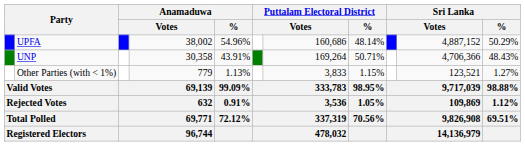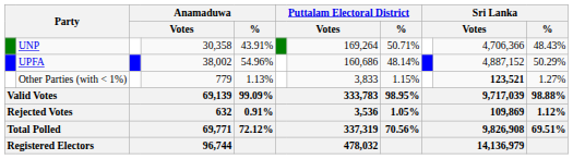 <table class="wikitable">
 <tr>
 <th colspan="2" width="144px"rowspan="2">Party</th>
 <th colspan="3" width="216px">Anamaduwa</th>
 <th colspan="3" width="216px"><a href='#'>Puttalam Electoral District</a></th>
 <th colspan="3" width="216px">Sri Lanka</th>
 </tr>
 <tr>
 <th colspan="2" width="144px">Votes</th>
 <th>%</th>
 <th colspan="2" width="144px">Votes</th>
 <th>%</th>
 <th colspan="2" width="144px">Votes</th>
 <th>%</th>
 </tr>
 <tr>
+<td style="background-color:green;" width="10px"></td>
+<td style="text-align:left;"><a href='#'>UNP</a></td>
+<td style="background-color:white;" width="10px"></td>
+<td style="text-align:right;">30,358</td>
+<td style="text-align:right;">43.91%</td>
+<td style="background-color:green;" width="10px"></td>
+<td style="text-align:right;">169,264</td>
+<td style="text-align:right;">50.71%</td>
+<td style="background-color:white;" width="10px"></td>
+<td style="text-align:right;">4,706,366</td>
+<td style="text-align:right;">48.43%</td>
+</tr>
+<tr>
 <td style="background-color:blue;" width="10px"></td>
 <td style="text-align:left;"><a href='#'>UPFA</a></td>
 <td style="background-color:blue;" width="10px"></td>
 <td style="text-align:right;">38,002</td>
 <td style="text-align:right;">54.96%</td>
 <td style="background-color:white;" width="10px"></td>
 <td style="text-align:right;">160,686</td>
 <td style="text-align:right;">48.14%</td>
 <td style="background-color:blue;" width="10px"></td>
 <td style="text-align:right;">4,887,152</td>
 <td style="text-align:right;">50.29%</td>
 </tr>
 <tr>
-<td style="background-color:green;" width="10px"></td>
-<td style="text-align:left;"><a href='#'>UNP</a></td>
-<td style="background-color:white;" width="10px"></td>
-<td style="text-align:right;">30,358</td>
-<td style="text-align:right;">43.91%</td>
-<td style="background-color:green;" width="10px"></td>
-<td style="text-align:right;">169,264</td>
-<td style="text-align:right;">50.71%</td>
-<td style="background-color:white;" width="10px"></td>
-<td style="text-align:right;">4,706,366</td>
-<td style="text-align:right;">48.43%</td>
-</tr>
-<tr>
 <td style="background-color:white;" width="10px"></td>
 <td style="text-align:left;">Other Parties (with < 1%)</td>
 <td style="background-color:white;" width="10px"></td>
 <td style="text-align:right;">779</td>
 <td style="text-align:right;">1.13%</td>
 <td style="background-color:white;" width="10px"></td>
 <td style="text-align:right;">3,833</td>
 <td style="text-align:right;">1.15%</td>
 <td style="background-color:white;" width="10px"></td>
-<td style="text-align:right;">123,521</td>
+<td style="text-align:right;"><strong>123,521</strong></td>
 <td style="text-align:right;">1.27%</td>
 </tr>
 <tr>
 <th colspan="2" width="144px"style="text-align:left;">Valid Votes</th>
 <th style="text-align:right;"colspan="2" width="144px">69,139</th>
 <th style="text-align:right;">99.09%</th>
 <th style="text-align:right;"colspan="2" width="144px">333,783</th>
 <th style="text-align:right;">98.95%</th>
 <th style="text-align:right;"colspan="2" width="144px">9,717,039</th>
 <th style="text-align:right;">98.88%</th>
 </tr>
 <tr>
 <th colspan="2" width="144px"style="text-align:left;">Rejected Votes</th>
 <th style="text-align:right;"colspan="2" width="144px">632</th>
 <th style="text-align:right;">0.91%</th>
 <th style="text-align:right;"colspan="2" width="144px">3,536</th>
 <th style="text-align:right;">1.05%</th>
 <th style="text-align:right;"colspan="2" width="144px">109,869</th>
 <th style="text-align:right;">1.12%</th>
 </tr>
 <tr>
 <th colspan="2" width="144px"style="text-align:left;">Total Polled</th>
 <th style="text-align:right;"colspan="2" width="144px">69,771</th>
 <th style="text-align:right;">72.12%</th>
 <th style="text-align:right;"colspan="2" width="144px">337,319</th>
 <th style="text-align:right;">70.56%</th>
 <th style="text-align:right;"colspan="2" width="144px">9,826,908</th>
 <th style="text-align:right;">69.51%</th>
 </tr>
 <tr>
 <th colspan="2" width="144px"style="text-align:left;">Registered Electors</th>
 <th style="text-align:right;"colspan="2" width="144px">96,744</th>
 <th></th>
 <th style="text-align:right;"colspan="2" width="144px">478,032</th>
 <th></th>
 <th style="text-align:right;"colspan="2" width="144px">14,136,979</th>
 <th></th>
 </tr>
 </table>
